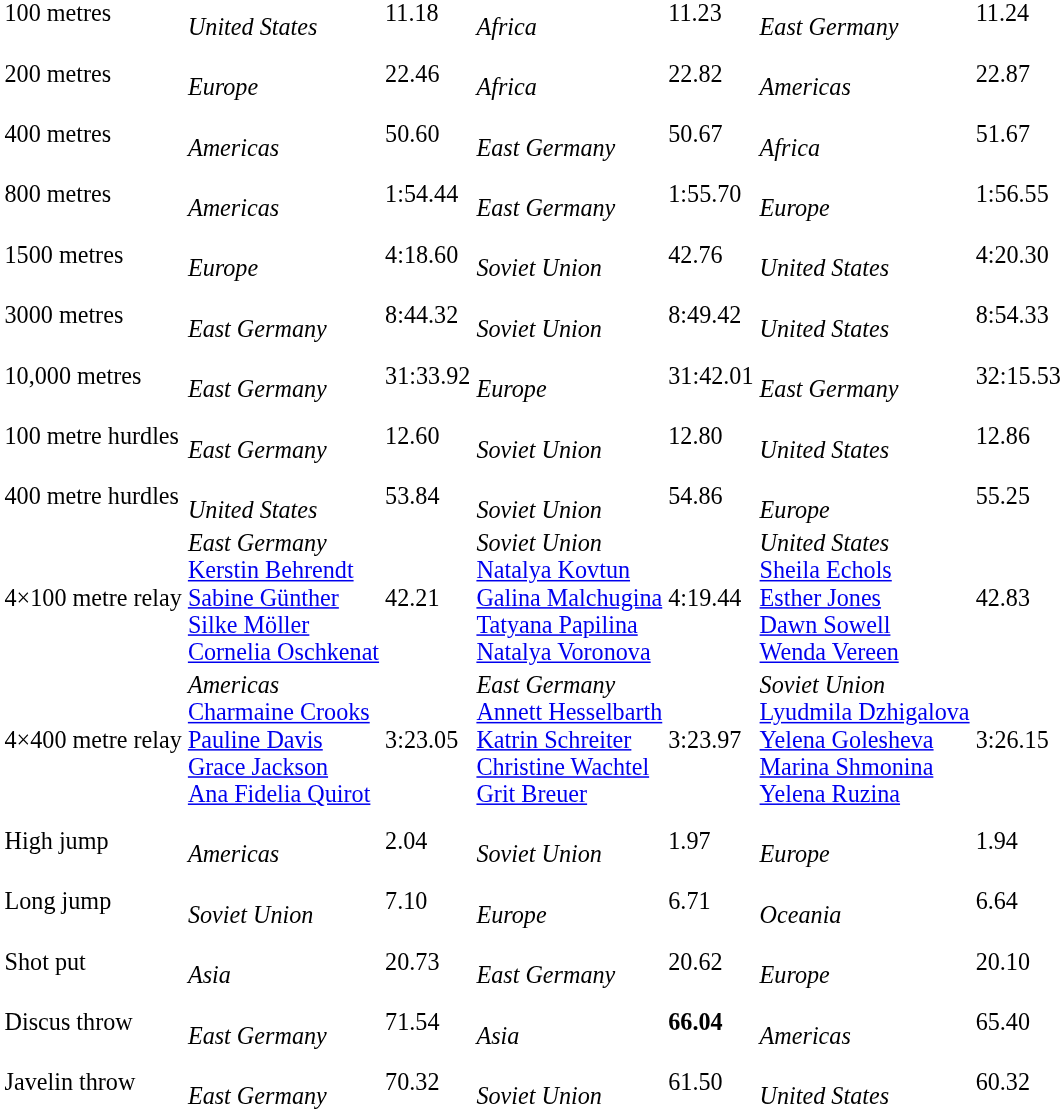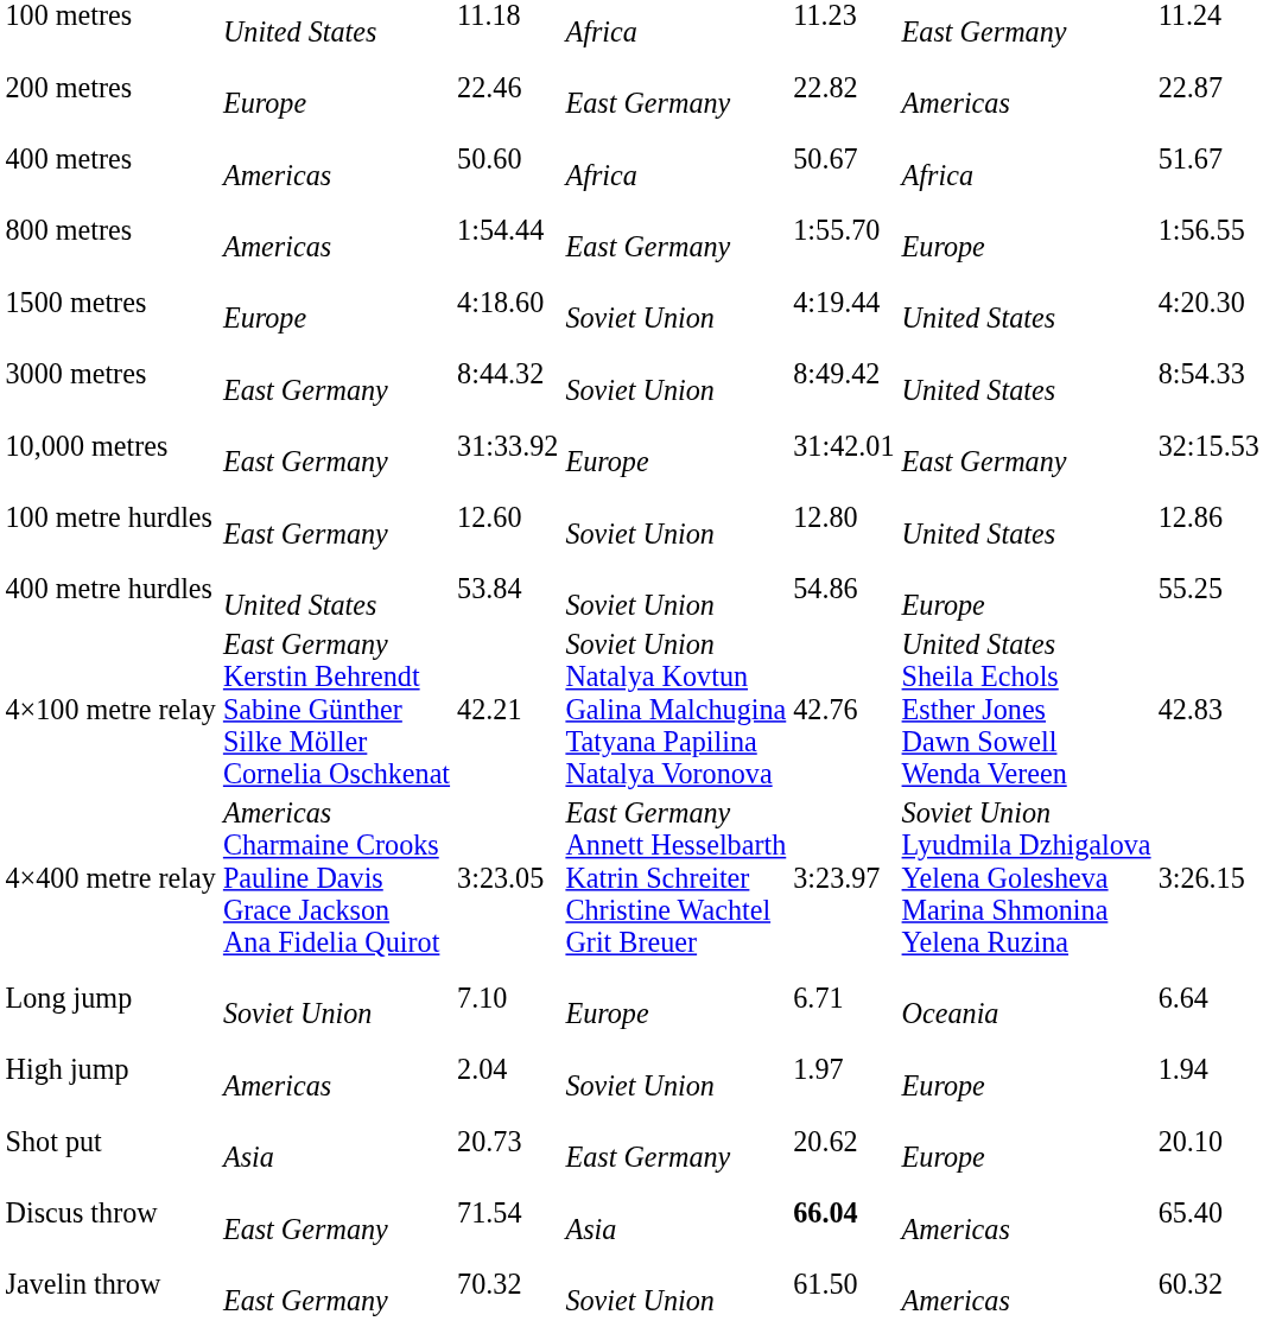 <table>
 <tr>
 <td>100 metres</td>
 <td>  <br><em>United States</em></td>
 <td>11.18</td>
 <td>   <br><em>Africa</em></td>
 <td>11.23</td>
 <td>  <br><em>East Germany</em></td>
 <td>11.24</td>
 </tr>
 <tr>
 <td>200 metres</td>
 <td> <br><em>Europe</em></td>
 <td>22.46</td>
-<td>   <br><em>Africa</em></td>
+<td>   <br><em>East Germany</em></td>
 <td>22.82</td>
 <td>  <br><em>Americas</em></td>
 <td>22.87</td>
 </tr>
 <tr>
 <td>400 metres</td>
 <td>   <br><em>Americas</em></td>
 <td>50.60</td>
-<td>   <br><em>East Germany</em></td>
+<td>   <br><em>Africa</em></td>
 <td>50.67</td>
 <td>  <br><em>Africa</em></td>
 <td>51.67</td>
 </tr>
 <tr>
 <td>800 metres</td>
 <td>   <br><em>Americas</em></td>
 <td>1:54.44</td>
 <td>  <br><em>East Germany</em></td>
 <td>1:55.70</td>
 <td>  <br><em>Europe</em></td>
 <td>1:56.55</td>
 </tr>
 <tr>
 <td>1500 metres</td>
 <td> <br><em>Europe</em></td>
 <td>4:18.60</td>
 <td>   <br><em>Soviet Union</em></td>
-<td>42.76</td>
+<td>4:19.44</td>
 <td>  <br><em>United States</em></td>
 <td>4:20.30</td>
 </tr>
 <tr>
 <td>3000 metres</td>
 <td>  <br><em>East Germany</em></td>
 <td>8:44.32</td>
 <td>   <br><em>Soviet Union</em></td>
 <td>8:49.42</td>
 <td>  <br><em>United States</em></td>
 <td>8:54.33</td>
 </tr>
 <tr>
 <td>10,000 metres</td>
 <td> <br><em>East Germany</em></td>
 <td>31:33.92</td>
 <td>   <br><em>Europe</em></td>
 <td>31:42.01</td>
 <td>  <br><em>East Germany</em></td>
 <td>32:15.53</td>
 </tr>
 <tr>
 <td>100 metre hurdles</td>
 <td>   <br><em>East Germany</em></td>
 <td>12.60</td>
 <td>  <br><em>Soviet Union</em></td>
 <td>12.80</td>
 <td>  <br><em>United States</em></td>
 <td>12.86</td>
 </tr>
 <tr>
 <td>400 metre hurdles</td>
 <td> <br><em>United States</em></td>
 <td>53.84</td>
 <td>   <br><em>Soviet Union</em></td>
 <td>54.86</td>
 <td>  <br><em>Europe</em></td>
 <td>55.25</td>
 </tr>
 <tr>
 <td>4×100 metre relay</td>
 <td valign=top><em>East Germany</em><br><a href='#'>Kerstin Behrendt</a><br><a href='#'>Sabine Günther</a><br><a href='#'>Silke Möller</a><br><a href='#'>Cornelia Oschkenat</a></td>
 <td>42.21</td>
 <td valign=top><em>Soviet Union</em><br><a href='#'>Natalya Kovtun</a><br><a href='#'>Galina Malchugina</a><br><a href='#'>Tatyana Papilina</a><br><a href='#'>Natalya Voronova</a></td>
-<td>4:19.44</td>
+<td>42.76</td>
 <td valign=top><em>United States</em><br><a href='#'>Sheila Echols</a><br><a href='#'>Esther Jones</a><br><a href='#'>Dawn Sowell</a><br><a href='#'>Wenda Vereen</a></td>
 <td>42.83</td>
 </tr>
 <tr>
 <td>4×400 metre relay</td>
 <td valign=top><em>Americas</em><br><a href='#'>Charmaine Crooks</a><br><a href='#'>Pauline Davis</a><br><a href='#'>Grace Jackson</a><br><a href='#'>Ana Fidelia Quirot</a></td>
 <td>3:23.05</td>
 <td valign=top><em>East Germany</em><br><a href='#'>Annett Hesselbarth</a><br><a href='#'>Katrin Schreiter</a><br><a href='#'>Christine Wachtel</a><br><a href='#'>Grit Breuer</a></td>
 <td>3:23.97</td>
 <td valign=top><em>Soviet Union</em><br><a href='#'>Lyudmila Dzhigalova</a><br><a href='#'>Yelena Golesheva</a><br><a href='#'>Marina Shmonina</a><br><a href='#'>Yelena Ruzina</a></td>
 <td>3:26.15</td>
 </tr>
 <tr>
+<td>Long jump</td>
+<td> <br><em>Soviet Union</em></td>
+<td>7.10</td>
+<td> <br><em>Europe</em></td>
+<td>6.71</td>
+<td>  <br><em>Oceania</em></td>
+<td>6.64</td>
+</tr>
+<tr>
 <td>High jump</td>
 <td><br><em>Americas</em></td>
 <td>2.04</td>
 <td> <br><em>Soviet Union</em></td>
 <td>1.97</td>
 <td><br><em>Europe</em></td>
 <td>1.94</td>
-</tr>
-<tr>
-<td>Long jump</td>
-<td> <br><em>Soviet Union</em></td>
-<td>7.10</td>
-<td> <br><em>Europe</em></td>
-<td>6.71</td>
-<td>  <br><em>Oceania</em></td>
-<td>6.64</td>
 </tr>
 <tr>
 <td>Shot put</td>
 <td> <br><em>Asia</em></td>
 <td>20.73</td>
 <td>   <br><em>East Germany</em></td>
 <td>20.62</td>
 <td>  <br><em>Europe</em></td>
 <td>20.10</td>
 </tr>
 <tr>
 <td>Discus throw</td>
 <td> <br><em>East Germany</em></td>
 <td>71.54</td>
 <td>  <br><em>Asia</em></td>
 <td><strong>66.04</strong></td>
 <td>  <br><em>Americas</em></td>
 <td>65.40</td>
 </tr>
 <tr>
 <td>Javelin throw</td>
 <td>   <br><em>East Germany</em></td>
 <td>70.32</td>
 <td> <br><em>Soviet Union</em></td>
 <td>61.50</td>
-<td>  <br><em>United States</em></td>
+<td>  <br><em>Americas</em></td>
 <td>60.32</td>
 </tr>
 </table>
